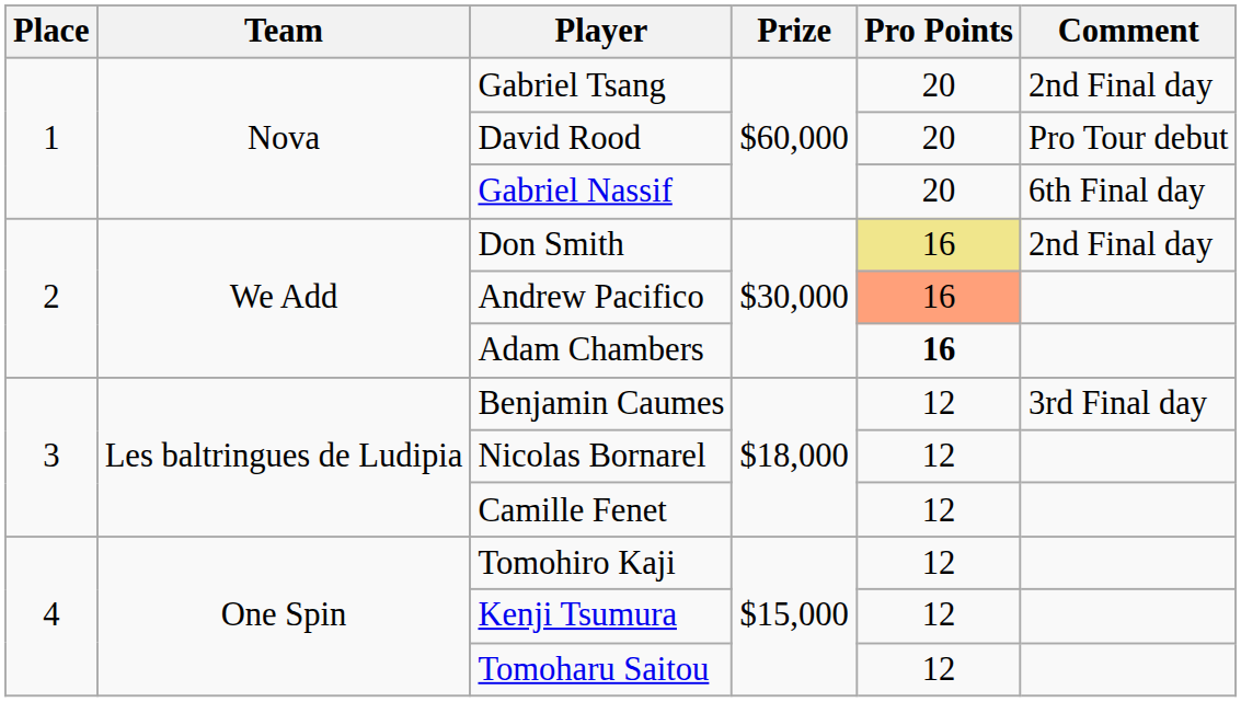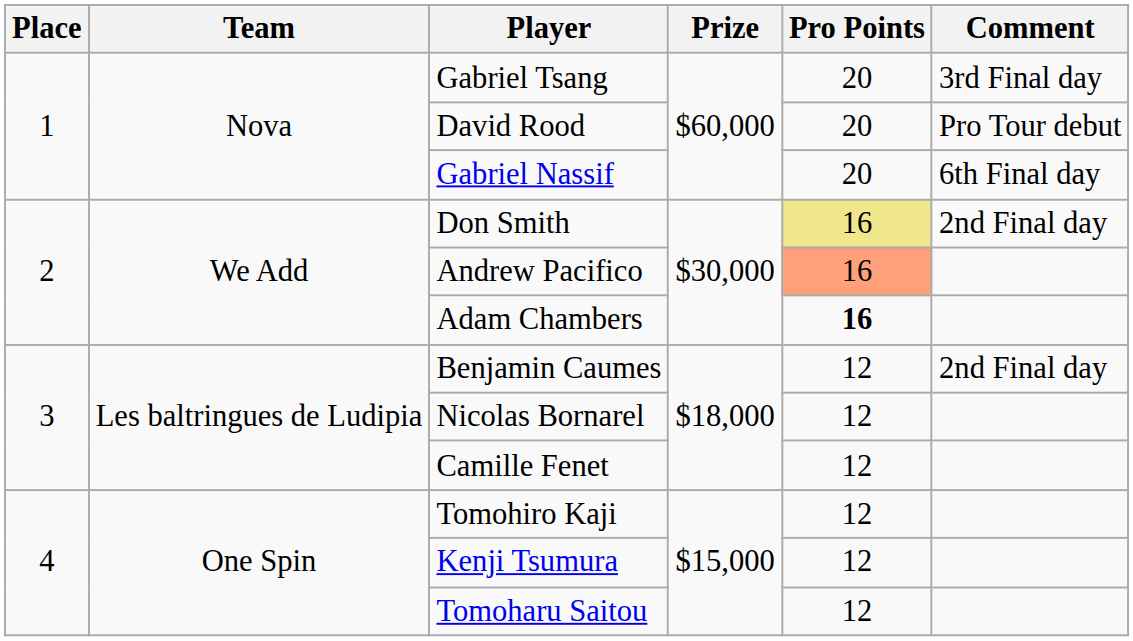 <table class="wikitable">
 <tr>
 <th>Place</th>
 <th>Team</th>
 <th>Player</th>
 <th>Prize</th>
 <th>Pro Points</th>
 <th>Comment</th>
 </tr>
 <tr>
 <td align=center rowspan=3>1</td>
 <td align=center rowspan=3>Nova</td>
 <td> Gabriel Tsang</td>
 <td align=center rowspan=3>$60,000</td>
 <td align=center>20</td>
-<td>2nd Final day</td>
+<td>3rd Final day</td>
 </tr>
 <tr>
 <td> David Rood</td>
 <td align=center>20</td>
 <td>Pro Tour debut</td>
 </tr>
 <tr>
 <td> <a href='#'>Gabriel Nassif</a></td>
 <td align=center>20</td>
 <td>6th Final day</td>
 </tr>
 <tr>
 <td align=center rowspan=3>2</td>
 <td align=center rowspan=3>We Add</td>
 <td> Don Smith</td>
 <td align=center rowspan=3>$30,000</td>
 <td align=center style="background: khaki;">16</td>
 <td>2nd Final day</td>
 </tr>
 <tr>
 <td> Andrew Pacifico</td>
 <td align=center style="background: lightsalmon;">16</td>
 <td></td>
 </tr>
 <tr>
 <td> Adam Chambers</td>
 <td align=center><strong>16</strong></td>
 <td></td>
 </tr>
 <tr>
 <td align=center rowspan=3>3</td>
 <td align=center rowspan=3>Les baltringues de Ludipia</td>
 <td> Benjamin Caumes</td>
 <td align=center rowspan=3>$18,000</td>
 <td align=center>12</td>
-<td>3rd Final day</td>
+<td>2nd Final day</td>
 </tr>
 <tr>
 <td> Nicolas Bornarel</td>
 <td align=center>12</td>
 <td></td>
 </tr>
 <tr>
 <td> Camille Fenet</td>
 <td align=center>12</td>
 <td></td>
 </tr>
 <tr>
 <td align=center rowspan=3>4</td>
 <td align=center rowspan=3>One Spin</td>
 <td> Tomohiro Kaji</td>
 <td align=center rowspan=3>$15,000</td>
 <td align=center>12</td>
 <td></td>
 </tr>
 <tr>
 <td> <a href='#'>Kenji Tsumura</a></td>
 <td align=center>12</td>
 <td></td>
 </tr>
 <tr>
 <td> <a href='#'>Tomoharu Saitou</a></td>
 <td align=center>12</td>
 <td></td>
 </tr>
 </table>
